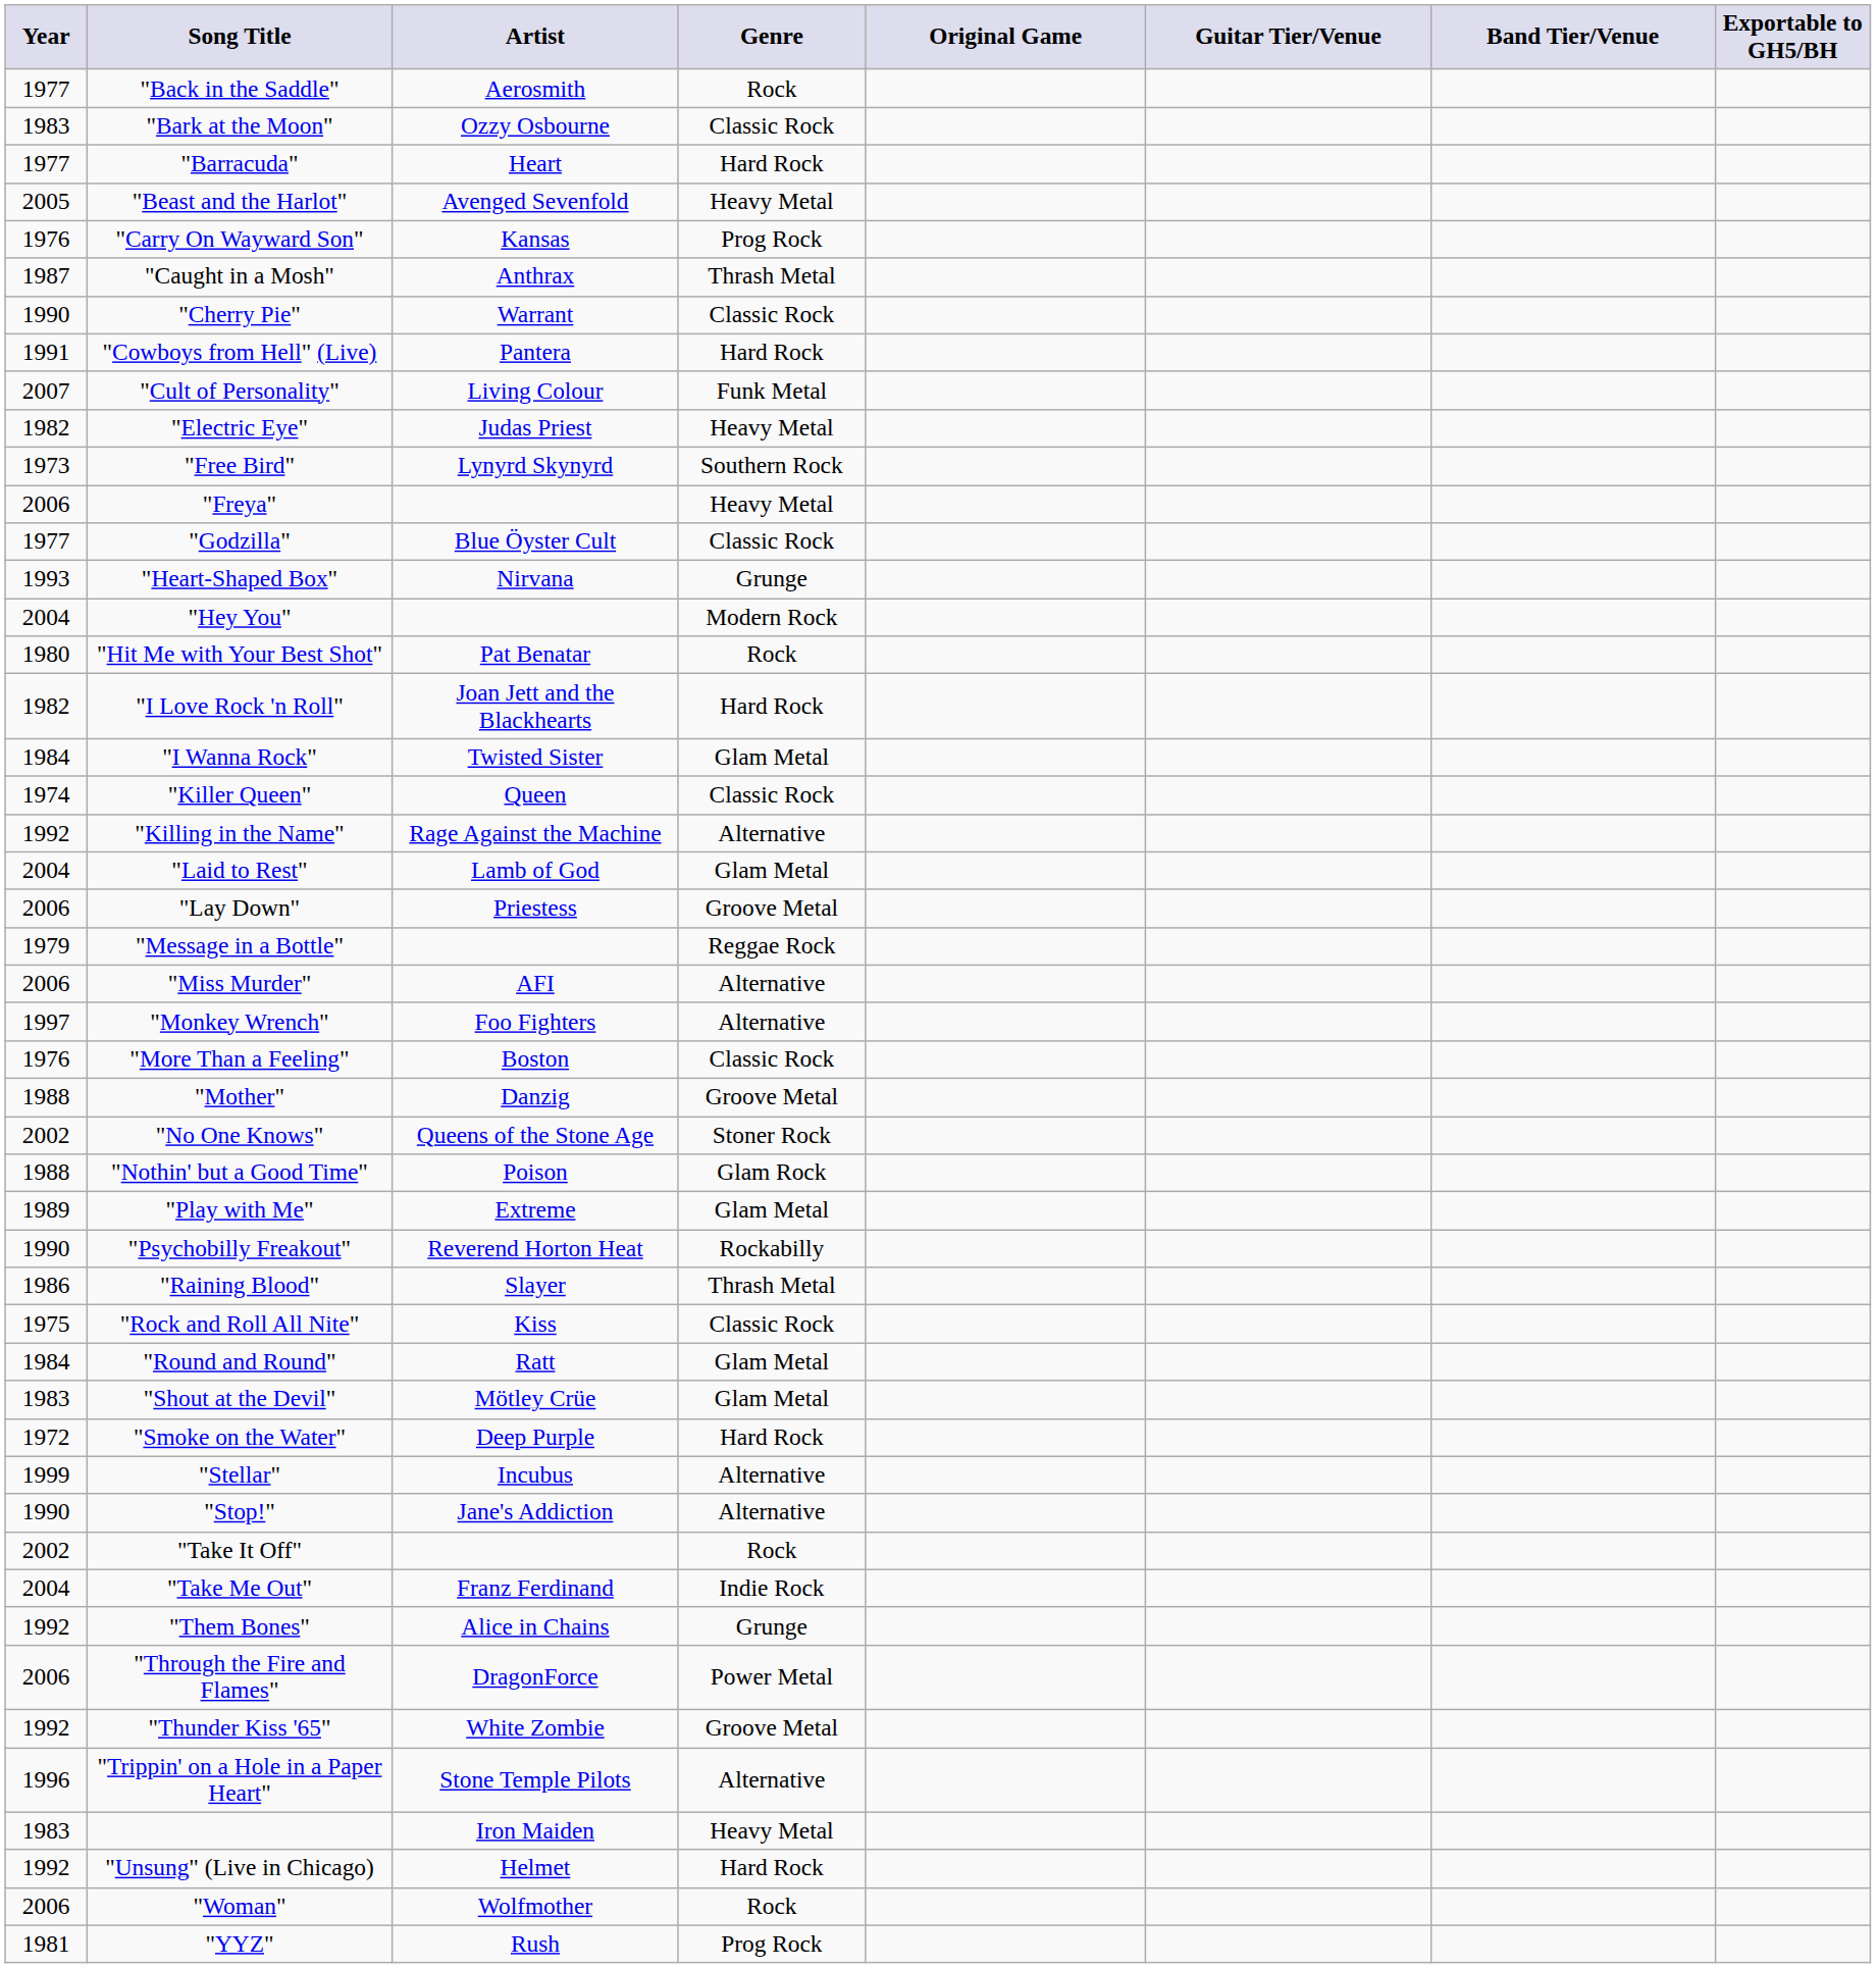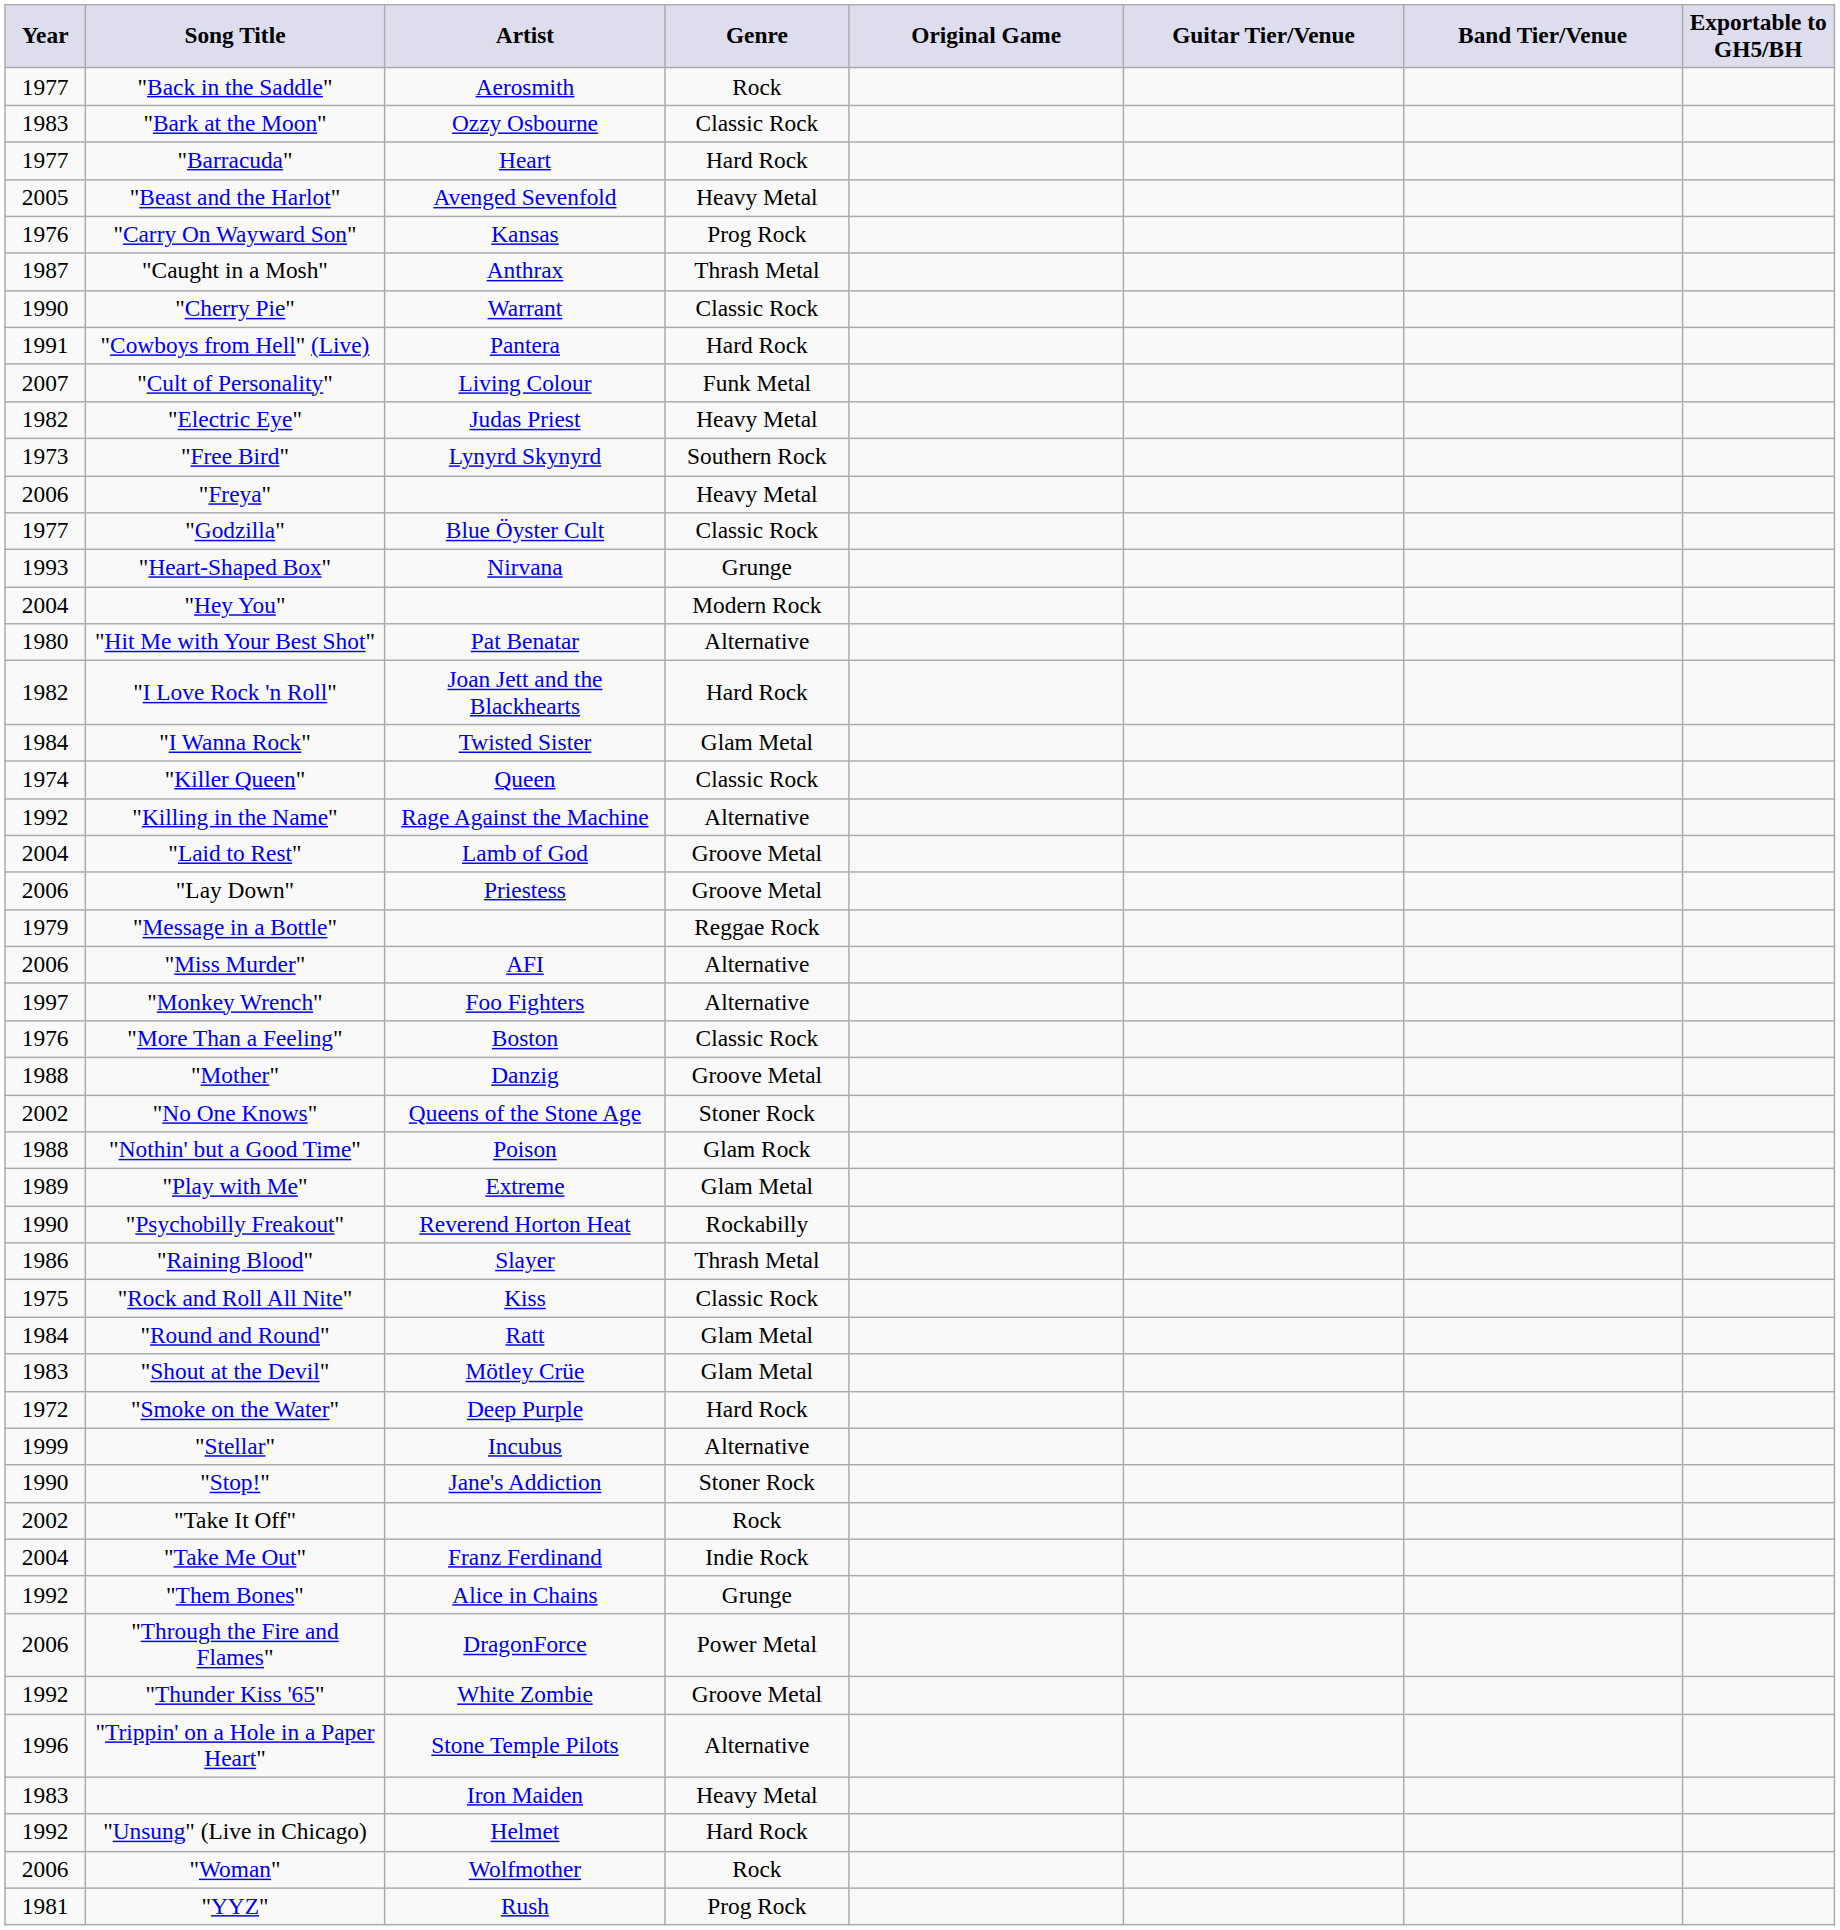 <table class="wikitable sortable" style="text-align:center; margin: 5px;">
 <tr>
 <th style="background:#ddddee;" width=50>Year</th>
 <th style="background:#ddddee;" width=215>Song Title</th>
 <th style="background:#ddddee;" width=200>Artist</th>
 <th style="background:#ddddee;" width=125>Genre</th>
 <th style="background:#ddddee;" width=200>Original Game</th>
 <th style="background:#ddddee;" width=200>Guitar Tier/Venue</th>
 <th style="background:#ddddee;" width=200>Band Tier/Venue</th>
 <th style="background:#ddddee;" width=100>Exportable to GH5/BH</th>
 </tr>
 <tr>
 <td>1977</td>
 <td>"<a href='#'>Back in the Saddle</a>"</td>
 <td><a href='#'>Aerosmith</a></td>
 <td>Rock</td>
 <td></td>
 <td></td>
 <td></td>
 <td></td>
 </tr>
 <tr>
 <td>1983</td>
 <td>"<a href='#'>Bark at the Moon</a>"</td>
 <td><a href='#'>Ozzy Osbourne</a></td>
 <td>Classic Rock</td>
 <td></td>
 <td></td>
 <td></td>
 <td></td>
 </tr>
 <tr>
 <td>1977</td>
 <td>"<a href='#'>Barracuda</a>"</td>
 <td><a href='#'>Heart</a></td>
 <td>Hard Rock</td>
 <td></td>
 <td></td>
 <td></td>
 <td></td>
 </tr>
 <tr>
 <td>2005</td>
 <td>"<a href='#'>Beast and the Harlot</a>"</td>
 <td><a href='#'>Avenged Sevenfold</a></td>
 <td>Heavy Metal</td>
 <td></td>
 <td></td>
 <td></td>
 <td></td>
 </tr>
 <tr>
 <td>1976</td>
 <td>"<a href='#'>Carry On Wayward Son</a>"</td>
 <td><a href='#'>Kansas</a></td>
 <td>Prog Rock</td>
 <td></td>
 <td></td>
 <td></td>
 <td></td>
 </tr>
 <tr>
 <td>1987</td>
 <td>"Caught in a Mosh"</td>
 <td><a href='#'>Anthrax</a></td>
 <td>Thrash Metal</td>
 <td></td>
 <td></td>
 <td></td>
 <td></td>
 </tr>
 <tr>
 <td>1990</td>
 <td>"<a href='#'>Cherry Pie</a>"</td>
 <td><a href='#'>Warrant</a></td>
 <td>Classic Rock</td>
 <td></td>
 <td></td>
 <td></td>
 <td></td>
 </tr>
 <tr>
 <td>1991</td>
 <td>"<a href='#'>Cowboys from Hell</a>" <a href='#'>(Live)</a></td>
 <td><a href='#'>Pantera</a></td>
 <td>Hard Rock</td>
 <td></td>
 <td></td>
 <td></td>
 <td></td>
 </tr>
 <tr>
 <td>2007</td>
 <td>"<a href='#'>Cult of Personality</a>"</td>
 <td><a href='#'>Living Colour</a></td>
 <td>Funk Metal</td>
 <td></td>
 <td></td>
 <td></td>
 <td></td>
 </tr>
 <tr>
 <td>1982</td>
 <td>"<a href='#'>Electric Eye</a>"</td>
 <td><a href='#'>Judas Priest</a></td>
 <td>Heavy Metal</td>
 <td></td>
 <td></td>
 <td></td>
 <td></td>
 </tr>
 <tr>
 <td>1973</td>
 <td>"<a href='#'>Free Bird</a>"</td>
 <td><a href='#'>Lynyrd Skynyrd</a></td>
 <td>Southern Rock</td>
 <td></td>
 <td></td>
 <td></td>
 <td></td>
 </tr>
 <tr>
 <td>2006</td>
 <td>"<a href='#'>Freya</a>"</td>
 <td></td>
 <td>Heavy Metal</td>
 <td></td>
 <td></td>
 <td></td>
 <td></td>
 </tr>
 <tr>
 <td>1977</td>
 <td>"<a href='#'>Godzilla</a>"</td>
 <td><a href='#'>Blue Öyster Cult</a></td>
 <td>Classic Rock</td>
 <td></td>
 <td></td>
 <td></td>
 <td></td>
 </tr>
 <tr>
 <td>1993</td>
 <td>"<a href='#'>Heart-Shaped Box</a>"</td>
 <td><a href='#'>Nirvana</a></td>
 <td>Grunge</td>
 <td></td>
 <td></td>
 <td></td>
 <td></td>
 </tr>
 <tr>
 <td>2004</td>
 <td>"<a href='#'>Hey You</a>"</td>
 <td></td>
 <td>Modern Rock</td>
 <td></td>
 <td></td>
 <td></td>
 <td></td>
 </tr>
 <tr>
 <td>1980</td>
 <td>"<a href='#'>Hit Me with Your Best Shot</a>"</td>
 <td><a href='#'>Pat Benatar</a></td>
-<td>Rock</td>
+<td>Alternative</td>
 <td></td>
 <td></td>
 <td></td>
 <td></td>
 </tr>
 <tr>
 <td>1982</td>
 <td>"<a href='#'>I Love Rock 'n Roll</a>"</td>
 <td><a href='#'>Joan Jett and the Blackhearts</a></td>
 <td>Hard Rock</td>
 <td></td>
 <td></td>
 <td></td>
 <td></td>
 </tr>
 <tr>
 <td>1984</td>
 <td>"<a href='#'>I Wanna Rock</a>"</td>
 <td><a href='#'>Twisted Sister</a></td>
 <td>Glam Metal</td>
 <td></td>
 <td></td>
 <td></td>
 <td></td>
 </tr>
 <tr>
 <td>1974</td>
 <td>"<a href='#'>Killer Queen</a>"</td>
 <td><a href='#'>Queen</a></td>
 <td>Classic Rock</td>
 <td></td>
 <td></td>
 <td></td>
 <td></td>
 </tr>
 <tr>
 <td>1992</td>
 <td>"<a href='#'>Killing in the Name</a>"</td>
 <td><a href='#'>Rage Against the Machine</a></td>
 <td>Alternative</td>
 <td></td>
 <td></td>
 <td></td>
 <td></td>
 </tr>
 <tr>
 <td>2004</td>
 <td>"<a href='#'>Laid to Rest</a>"</td>
 <td><a href='#'>Lamb of God</a></td>
-<td>Glam Metal</td>
+<td>Groove Metal</td>
 <td></td>
 <td></td>
 <td></td>
 <td></td>
 </tr>
 <tr>
 <td>2006</td>
 <td>"Lay Down"</td>
 <td><a href='#'>Priestess</a></td>
 <td>Groove Metal</td>
 <td></td>
 <td></td>
 <td></td>
 <td></td>
 </tr>
 <tr>
 <td>1979</td>
 <td>"<a href='#'>Message in a Bottle</a>"</td>
 <td></td>
 <td>Reggae Rock</td>
 <td></td>
 <td></td>
 <td></td>
 <td></td>
 </tr>
 <tr>
 <td>2006</td>
 <td>"<a href='#'>Miss Murder</a>"</td>
 <td><a href='#'>AFI</a></td>
 <td>Alternative</td>
 <td></td>
 <td></td>
 <td></td>
 <td></td>
 </tr>
 <tr>
 <td>1997</td>
 <td>"<a href='#'>Monkey Wrench</a>"</td>
 <td><a href='#'>Foo Fighters</a></td>
 <td>Alternative</td>
 <td></td>
 <td></td>
 <td></td>
 <td></td>
 </tr>
 <tr>
 <td>1976</td>
 <td>"<a href='#'>More Than a Feeling</a>"</td>
 <td><a href='#'>Boston</a></td>
 <td>Classic Rock</td>
 <td></td>
 <td></td>
 <td></td>
 <td></td>
 </tr>
 <tr>
 <td>1988</td>
 <td>"<a href='#'>Mother</a>"</td>
 <td><a href='#'>Danzig</a></td>
 <td>Groove Metal</td>
 <td></td>
 <td></td>
 <td></td>
 <td></td>
 </tr>
 <tr>
 <td>2002</td>
 <td>"<a href='#'>No One Knows</a>"</td>
 <td><a href='#'>Queens of the Stone Age</a></td>
 <td>Stoner Rock</td>
 <td></td>
 <td></td>
 <td></td>
 <td></td>
 </tr>
 <tr>
 <td>1988</td>
 <td>"<a href='#'>Nothin' but a Good Time</a>"</td>
 <td><a href='#'>Poison</a></td>
 <td>Glam Rock</td>
 <td></td>
 <td></td>
 <td></td>
 <td></td>
 </tr>
 <tr>
 <td>1989</td>
 <td>"<a href='#'>Play with Me</a>"</td>
 <td><a href='#'>Extreme</a></td>
 <td>Glam Metal</td>
 <td></td>
 <td></td>
 <td></td>
 <td></td>
 </tr>
 <tr>
 <td>1990</td>
 <td>"<a href='#'>Psychobilly Freakout</a>"</td>
 <td><a href='#'>Reverend Horton Heat</a></td>
 <td>Rockabilly</td>
 <td></td>
 <td></td>
 <td></td>
 <td></td>
 </tr>
 <tr>
 <td>1986</td>
 <td>"<a href='#'>Raining Blood</a>"</td>
 <td><a href='#'>Slayer</a></td>
 <td>Thrash Metal</td>
 <td></td>
 <td></td>
 <td></td>
 <td></td>
 </tr>
 <tr>
 <td>1975</td>
 <td>"<a href='#'>Rock and Roll All Nite</a>"</td>
 <td><a href='#'>Kiss</a></td>
 <td>Classic Rock</td>
 <td></td>
 <td></td>
 <td></td>
 <td></td>
 </tr>
 <tr>
 <td>1984</td>
 <td>"<a href='#'>Round and Round</a>"</td>
 <td><a href='#'>Ratt</a></td>
 <td>Glam Metal</td>
 <td></td>
 <td></td>
 <td></td>
 <td></td>
 </tr>
 <tr>
 <td>1983</td>
 <td>"<a href='#'>Shout at the Devil</a>"</td>
 <td><a href='#'>Mötley Crüe</a></td>
 <td>Glam Metal</td>
 <td></td>
 <td></td>
 <td></td>
 <td></td>
 </tr>
 <tr>
 <td>1972</td>
 <td>"<a href='#'>Smoke on the Water</a>"</td>
 <td><a href='#'>Deep Purple</a></td>
 <td>Hard Rock</td>
 <td></td>
 <td></td>
 <td></td>
 <td></td>
 </tr>
 <tr>
 <td>1999</td>
 <td>"<a href='#'>Stellar</a>"</td>
 <td><a href='#'>Incubus</a></td>
 <td>Alternative</td>
 <td></td>
 <td></td>
 <td></td>
 <td></td>
 </tr>
 <tr>
 <td>1990</td>
 <td>"<a href='#'>Stop!</a>"</td>
 <td><a href='#'>Jane's Addiction</a></td>
-<td>Alternative</td>
+<td>Stoner Rock</td>
 <td></td>
 <td></td>
 <td></td>
 <td></td>
 </tr>
 <tr>
 <td>2002</td>
 <td>"Take It Off"</td>
 <td></td>
 <td>Rock</td>
 <td></td>
 <td></td>
 <td></td>
 <td></td>
 </tr>
 <tr>
 <td>2004</td>
 <td>"<a href='#'>Take Me Out</a>"</td>
 <td><a href='#'>Franz Ferdinand</a></td>
 <td>Indie Rock</td>
 <td></td>
 <td></td>
 <td></td>
 <td></td>
 </tr>
 <tr>
 <td>1992</td>
 <td>"<a href='#'>Them Bones</a>"</td>
 <td><a href='#'>Alice in Chains</a></td>
 <td>Grunge</td>
 <td></td>
 <td></td>
 <td></td>
 <td></td>
 </tr>
 <tr>
 <td>2006</td>
 <td>"<a href='#'>Through the Fire and Flames</a>"</td>
 <td><a href='#'>DragonForce</a></td>
 <td>Power Metal</td>
 <td></td>
 <td></td>
 <td></td>
 <td></td>
 </tr>
 <tr>
 <td>1992</td>
 <td>"<a href='#'>Thunder Kiss '65</a>"</td>
 <td><a href='#'>White Zombie</a></td>
 <td>Groove Metal</td>
 <td></td>
 <td></td>
 <td></td>
 <td></td>
 </tr>
 <tr>
 <td>1996</td>
 <td>"<a href='#'>Trippin' on a Hole in a Paper Heart</a>"</td>
 <td><a href='#'>Stone Temple Pilots</a></td>
 <td>Alternative</td>
 <td></td>
 <td></td>
 <td></td>
 <td></td>
 </tr>
 <tr>
 <td>1983</td>
 <td></td>
 <td><a href='#'>Iron Maiden</a></td>
 <td>Heavy Metal</td>
 <td></td>
 <td></td>
 <td></td>
 <td></td>
 </tr>
 <tr>
 <td>1992</td>
 <td>"<a href='#'>Unsung</a>" (Live in Chicago)</td>
 <td><a href='#'>Helmet</a></td>
 <td>Hard Rock</td>
 <td></td>
 <td></td>
 <td></td>
 <td></td>
 </tr>
 <tr>
 <td>2006</td>
 <td>"<a href='#'>Woman</a>"</td>
 <td><a href='#'>Wolfmother</a></td>
 <td>Rock</td>
 <td></td>
 <td></td>
 <td></td>
 <td></td>
 </tr>
 <tr>
 <td>1981</td>
 <td>"<a href='#'>YYZ</a>"</td>
 <td><a href='#'>Rush</a></td>
 <td>Prog Rock</td>
 <td></td>
 <td></td>
 <td></td>
 <td></td>
 </tr>
 </table>
